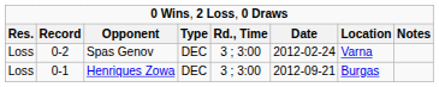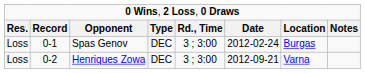 <table class="wikitable" style="text-align:center">
 <tr>
 <td colspan=8><strong>0 Wins</strong>, <strong>2 Loss</strong>, <strong>0 Draws</strong></td>
 </tr>
 <tr>
 <th>Res.</th>
 <th>Record</th>
 <th>Opponent</th>
 <th>Type</th>
 <th>Rd., Time</th>
 <th>Date</th>
 <th>Location</th>
 <th>Notes</th>
 </tr>
 <tr>
 <td>Loss</td>
-<td>0-2</td>
+<td>0-1</td>
 <td align=left> Spas Genov</td>
 <td>DEC</td>
 <td>3 ; 3:00</td>
 <td>2012-02-24</td>
-<td align=left> <a href='#'>Varna</a></td>
+<td align=left> <a href='#'>Burgas</a></td>
 <td align=left></td>
 </tr>
 <tr>
 <td>Loss</td>
-<td>0-1</td>
+<td>0-2</td>
 <td align=left> <a href='#'>Henriques Zowa</a></td>
 <td>DEC</td>
 <td>3 ; 3:00</td>
 <td>2012-09-21</td>
-<td align=left> <a href='#'>Burgas</a></td>
+<td align=left> <a href='#'>Varna</a></td>
 <td align=left></td>
 </tr>
 </table>
